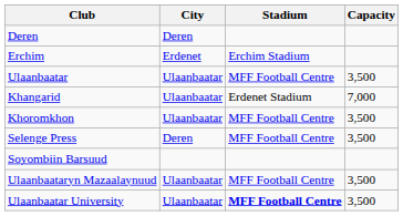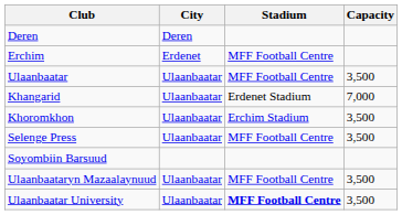 <table class="wikitable sortable" style="font-size:95%">
 <tr>
 <th>Club</th>
 <th>City</th>
 <th>Stadium</th>
 <th>Capacity</th>
 </tr>
 <tr>
 <td><a href='#'>Deren</a></td>
 <td><a href='#'>Deren</a></td>
 <td></td>
 <td></td>
 </tr>
 <tr>
 <td><a href='#'>Erchim</a></td>
 <td><a href='#'>Erdenet</a></td>
-<td><a href='#'>Erchim Stadium</a></td>
+<td><a href='#'>MFF Football Centre</a></td>
 <td></td>
 </tr>
 <tr>
 <td><a href='#'>Ulaanbaatar</a></td>
 <td><a href='#'>Ulaanbaatar</a></td>
 <td><a href='#'>MFF Football Centre</a></td>
 <td>3,500</td>
 </tr>
 <tr>
 <td><a href='#'>Khangarid</a></td>
 <td><a href='#'>Ulaanbaatar</a></td>
 <td>Erdenet Stadium</td>
 <td>7,000</td>
 </tr>
 <tr>
 <td><a href='#'>Khoromkhon</a></td>
 <td><a href='#'>Ulaanbaatar</a></td>
-<td><a href='#'>MFF Football Centre</a></td>
+<td><a href='#'>Erchim Stadium</a></td>
 <td>3,500</td>
 </tr>
 <tr>
 <td><a href='#'>Selenge Press</a></td>
-<td><a href='#'>Deren</a></td>
+<td><a href='#'>Ulaanbaatar</a></td>
 <td><a href='#'>MFF Football Centre</a></td>
 <td>3,500</td>
 </tr>
 <tr>
 <td><a href='#'>Soyombiin Barsuud</a></td>
 <td></td>
 <td></td>
 <td></td>
 </tr>
 <tr>
 <td><a href='#'>Ulaanbaataryn Mazaalaynuud</a></td>
 <td><a href='#'>Ulaanbaatar</a></td>
 <td><a href='#'>MFF Football Centre</a></td>
 <td>3,500</td>
 </tr>
 <tr>
 <td><a href='#'>Ulaanbaatar University</a></td>
 <td><a href='#'>Ulaanbaatar</a></td>
 <td><strong><a href='#'>MFF Football Centre</a></strong></td>
 <td>3,500</td>
 </tr>
 </table>
